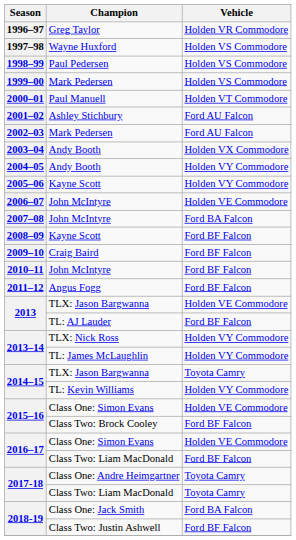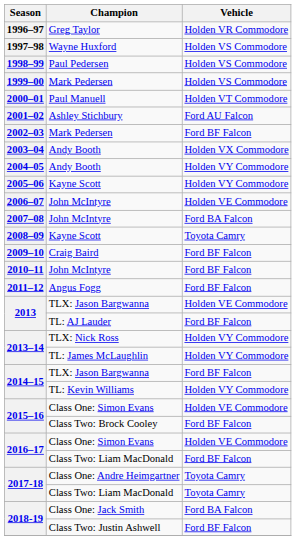 <table class="wikitable" style="font-size: 87%;">
 <tr>
 <th>Season</th>
 <th>Champion</th>
 <th>Vehicle</th>
 </tr>
 <tr>
 <th>1996–97</th>
 <td> <a href='#'>Greg Taylor</a></td>
 <td><a href='#'>Holden VR Commodore</a></td>
 </tr>
 <tr>
 <th>1997–98</th>
 <td> <a href='#'>Wayne Huxford</a></td>
 <td><a href='#'>Holden VS Commodore</a></td>
 </tr>
 <tr>
 <th><a href='#'>1998–99</a></th>
 <td> <a href='#'>Paul Pedersen</a></td>
 <td><a href='#'>Holden VS Commodore</a></td>
 </tr>
 <tr>
 <th><a href='#'>1999–00</a></th>
 <td> <a href='#'>Mark Pedersen</a></td>
 <td><a href='#'>Holden VS Commodore</a></td>
 </tr>
 <tr>
 <th><a href='#'>2000–01</a></th>
 <td> <a href='#'>Paul Manuell</a></td>
 <td><a href='#'>Holden VT Commodore</a></td>
 </tr>
 <tr>
 <th><a href='#'>2001–02</a></th>
 <td> <a href='#'>Ashley Stichbury</a></td>
 <td><a href='#'>Ford AU Falcon</a></td>
 </tr>
 <tr>
 <th><a href='#'>2002–03</a></th>
 <td> <a href='#'>Mark Pedersen</a></td>
-<td><a href='#'>Ford AU Falcon</a></td>
+<td><a href='#'>Ford BF Falcon</a></td>
 </tr>
 <tr>
 <th><a href='#'>2003–04</a></th>
 <td> <a href='#'>Andy Booth</a></td>
 <td><a href='#'>Holden VX Commodore</a></td>
 </tr>
 <tr>
 <th><a href='#'>2004–05</a></th>
 <td> <a href='#'>Andy Booth</a></td>
 <td><a href='#'>Holden VY Commodore</a></td>
 </tr>
 <tr>
 <th><a href='#'>2005–06</a></th>
 <td> <a href='#'>Kayne Scott</a></td>
 <td><a href='#'>Holden VY Commodore</a></td>
 </tr>
 <tr>
 <th><a href='#'>2006–07</a></th>
 <td> <a href='#'>John McIntyre</a></td>
 <td><a href='#'>Holden VE Commodore</a></td>
 </tr>
 <tr>
 <th><a href='#'>2007–08</a></th>
 <td> <a href='#'>John McIntyre</a></td>
 <td><a href='#'>Ford BA Falcon</a></td>
 </tr>
 <tr>
 <th><a href='#'>2008–09</a></th>
 <td> <a href='#'>Kayne Scott</a></td>
-<td><a href='#'>Ford BF Falcon</a></td>
+<td><a href='#'>Toyota Camry</a></td>
 </tr>
 <tr>
 <th><a href='#'>2009–10</a></th>
 <td> <a href='#'>Craig Baird</a></td>
 <td><a href='#'>Ford BF Falcon</a></td>
 </tr>
 <tr>
 <th><a href='#'>2010–11</a></th>
 <td> <a href='#'>John McIntyre</a></td>
 <td><a href='#'>Ford BF Falcon</a></td>
 </tr>
 <tr>
 <th><a href='#'>2011–12</a></th>
 <td> <a href='#'>Angus Fogg</a></td>
 <td><a href='#'>Ford BF Falcon</a></td>
 </tr>
 <tr>
 <th rowspan=2><a href='#'>2013</a></th>
 <td>TLX:  <a href='#'>Jason Bargwanna</a></td>
 <td><a href='#'>Holden VE Commodore</a></td>
 </tr>
 <tr>
 <td>TL:  <a href='#'>AJ Lauder</a></td>
 <td><a href='#'>Ford BF Falcon</a></td>
 </tr>
 <tr>
 <th rowspan=2><a href='#'>2013–14</a></th>
 <td>TLX:  <a href='#'>Nick Ross</a></td>
 <td><a href='#'>Holden VY Commodore</a></td>
 </tr>
 <tr>
 <td>TL:  <a href='#'>James McLaughlin</a></td>
 <td><a href='#'>Holden VY Commodore</a></td>
 </tr>
 <tr>
 <th rowspan=2><a href='#'>2014–15</a></th>
 <td>TLX:  <a href='#'>Jason Bargwanna</a></td>
-<td><a href='#'>Toyota Camry</a></td>
+<td><a href='#'>Ford BF Falcon</a></td>
 </tr>
 <tr>
 <td>TL:  <a href='#'>Kevin Williams</a></td>
 <td><a href='#'>Holden VY Commodore</a></td>
 </tr>
 <tr>
 <th rowspan=2><a href='#'>2015–16</a></th>
 <td>Class One:  <a href='#'>Simon Evans</a></td>
 <td><a href='#'>Holden VE Commodore</a></td>
 </tr>
 <tr>
 <td>Class Two:  Brock Cooley</td>
 <td><a href='#'>Ford BF Falcon</a></td>
 </tr>
 <tr>
 <th rowspan=2><a href='#'>2016–17</a></th>
 <td>Class One:  <a href='#'>Simon Evans</a></td>
 <td><a href='#'>Holden VE Commodore</a></td>
 </tr>
 <tr>
 <td>Class Two:  Liam MacDonald</td>
 <td><a href='#'>Ford BF Falcon</a></td>
 </tr>
 <tr>
 <th rowspan="2"><a href='#'>2017-18</a></th>
 <td>Class One:  <a href='#'>Andre Heimgartner</a></td>
 <td><a href='#'>Toyota Camry</a></td>
 </tr>
 <tr>
 <td>Class Two:  Liam MacDonald</td>
 <td><a href='#'>Toyota Camry</a></td>
 </tr>
 <tr>
 <th rowspan="2"><a href='#'>2018-19</a></th>
 <td>Class One:  <a href='#'>Jack Smith</a></td>
 <td><a href='#'>Ford BA Falcon</a></td>
 </tr>
 <tr>
 <td>Class Two:  Justin Ashwell</td>
 <td><a href='#'>Ford BF Falcon</a></td>
 </tr>
 <tr>
 </tr>
 </table>
